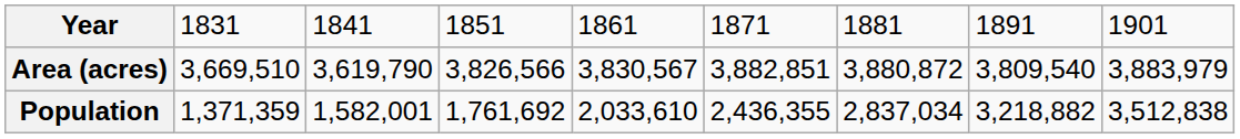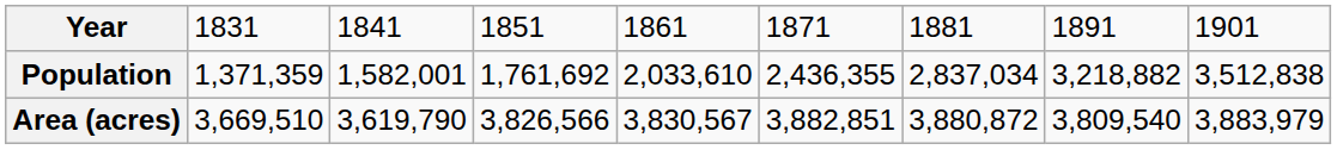 <table class="wikitable">
 <tr>
 <th>Year</th>
 <td>1831</td>
 <td>1841</td>
 <td>1851</td>
 <td>1861</td>
 <td>1871</td>
 <td>1881</td>
 <td>1891</td>
 <td>1901</td>
 </tr>
 <tr>
+<th>Population</th>
+<td>1,371,359</td>
+<td>1,582,001</td>
+<td>1,761,692</td>
+<td>2,033,610</td>
+<td>2,436,355</td>
+<td>2,837,034</td>
+<td>3,218,882</td>
+<td>3,512,838</td>
+</tr>
+<tr>
 <th>Area (acres)</th>
 <td>3,669,510</td>
 <td>3,619,790</td>
 <td>3,826,566</td>
 <td>3,830,567</td>
 <td>3,882,851</td>
 <td>3,880,872</td>
 <td>3,809,540</td>
 <td>3,883,979</td>
 </tr>
-<tr>
-<th>Population</th>
-<td>1,371,359</td>
-<td>1,582,001</td>
-<td>1,761,692</td>
-<td>2,033,610</td>
-<td>2,436,355</td>
-<td>2,837,034</td>
-<td>3,218,882</td>
-<td>3,512,838</td>
-</tr>
 </table>
